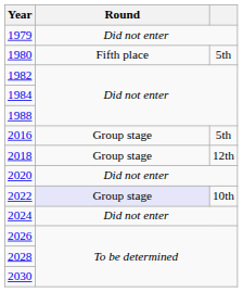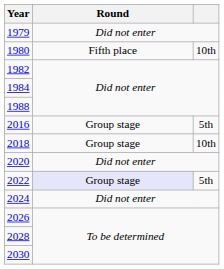 <table class="wikitable" style="text-align: center; font-size:90%">
 <tr>
 <th>Year</th>
 <th style="width:200px">Round</th>
 <th></th>
 </tr>
 <tr>
 <td><a href='#'>1979</a></td>
 <td colspan="2"><em>Did not enter</em></td>
 </tr>
 <tr>
 <td><a href='#'>1980</a></td>
 <td>Fifth place</td>
-<td>5th</td>
+<td>10th</td>
 </tr>
 <tr>
 <td><a href='#'>1982</a></td>
 <td colspan="2" rowspan="3"><em>Did not enter</em></td>
 </tr>
 <tr>
 <td><a href='#'>1984</a></td>
 </tr>
 <tr>
 <td><a href='#'>1988</a></td>
 </tr>
 <tr>
 <td><a href='#'>2016</a></td>
 <td>Group stage</td>
 <td>5th</td>
 </tr>
 <tr>
 <td><a href='#'>2018</a></td>
 <td>Group stage</td>
-<td>12th</td>
+<td>10th</td>
 </tr>
 <tr>
 <td><a href='#'>2020</a></td>
 <td colspan="2"><em>Did not enter</em></td>
 </tr>
 <tr>
 <td><a href='#'>2022</a></td>
 <td style="background: lavender;">Group stage</td>
-<td>10th</td>
+<td>5th</td>
 </tr>
 <tr>
 <td><a href='#'>2024</a></td>
 <td colspan="2"><em>Did not enter</em></td>
 </tr>
 <tr>
 <td><a href='#'>2026</a></td>
 <td colspan="2" rowspan="3"><em>To be determined</em></td>
 </tr>
 <tr>
 <td><a href='#'>2028</a></td>
 </tr>
 <tr>
 <td><a href='#'>2030</a></td>
 </tr>
 </table>
